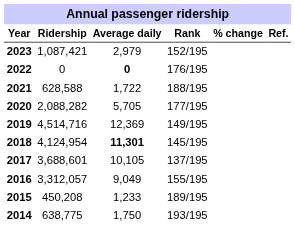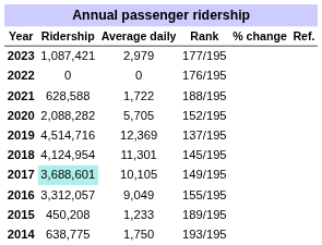 <table class="toccolours" cellpadding="4" cellspacing="0" style="text-align:right;">
 <tr>
 <th colspan="6"  style="background-color:#ccf; background-color:#ccf; font-size:110%; text-align:center;">Annual passenger ridership</th>
 </tr>
 <tr style="font-size:95%; text-align:center">
 <th style="border-bottom:1px solid black">Year</th>
 <th style="border-bottom:1px solid black">Ridership</th>
 <th style="border-bottom:1px solid black">Average daily</th>
 <th style="border-bottom:1px solid black">Rank</th>
 <th style="border-bottom:1px solid black">% change</th>
 <th style="border-bottom:1px solid black">Ref.</th>
 </tr>
 <tr style="text-align:center;">
 <td><strong>2023</strong></td>
 <td>1,087,421</td>
 <td>2,979</td>
-<td>152/195</td>
+<td>177/195</td>
 <td></td>
 <td></td>
 </tr>
 <tr style="text-align:center;">
 <td><strong>2022</strong></td>
 <td>0</td>
-<td><strong>0</strong></td>
+<td>0</td>
 <td>176/195</td>
 <td></td>
 <td></td>
 </tr>
 <tr style="text-align:center;">
 <td><strong>2021</strong></td>
 <td>628,588</td>
 <td>1,722</td>
 <td>188/195</td>
 <td></td>
 <td></td>
 </tr>
 <tr style="text-align:center;">
 <td><strong>2020</strong></td>
 <td>2,088,282</td>
 <td>5,705</td>
-<td>177/195</td>
+<td>152/195</td>
 <td></td>
 <td></td>
 </tr>
 <tr style="text-align:center;">
 <td><strong>2019</strong></td>
 <td>4,514,716</td>
 <td>12,369</td>
-<td>149/195</td>
+<td>137/195</td>
 <td></td>
 <td></td>
 </tr>
 <tr style="text-align:center;">
 <td><strong>2018</strong></td>
 <td>4,124,954</td>
-<td><strong>11,301</strong></td>
+<td>11,301</td>
 <td>145/195</td>
 <td></td>
 <td></td>
 </tr>
 <tr style="text-align:center;">
 <td><strong>2017</strong></td>
-<td>3,688,601</td>
+<td style="background: paleturquoise;">3,688,601</td>
 <td>10,105</td>
-<td>137/195</td>
+<td>149/195</td>
 <td></td>
 <td></td>
 </tr>
 <tr style="text-align:center;">
 <td><strong>2016</strong></td>
 <td>3,312,057</td>
 <td>9,049</td>
 <td>155/195</td>
 <td></td>
 <td></td>
 </tr>
 <tr style="text-align:center;">
 <td><strong>2015</strong></td>
 <td>450,208</td>
 <td>1,233</td>
 <td>189/195</td>
 <td></td>
 <td></td>
 </tr>
 <tr style="text-align:center;">
 <td><strong>2014</strong></td>
 <td>638,775</td>
 <td>1,750</td>
 <td>193/195</td>
 <td></td>
 <td></td>
 </tr>
 </table>
